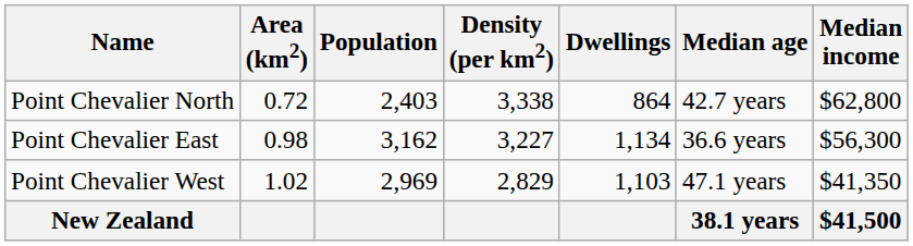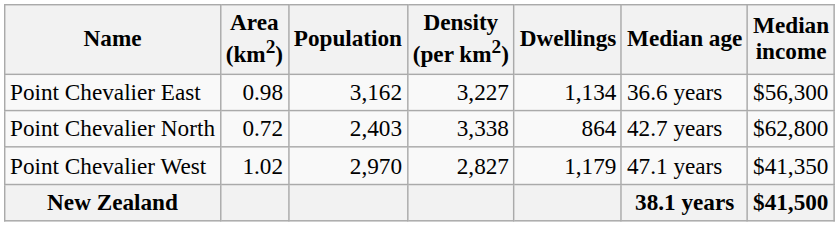 <table class="wikitable">
 <tr>
 <th>Name</th>
 <th>Area<br>(km<sup>2</sup>)</th>
 <th>Population</th>
 <th>Density<br>(per km<sup>2</sup>)</th>
 <th>Dwellings</th>
 <th>Median age</th>
 <th>Median<br>income</th>
 </tr>
 <tr>
+<td>Point Chevalier East</td>
+<td style="text-align:right;">0.98</td>
+<td style="text-align:right;">3,162</td>
+<td style="text-align:right;">3,227</td>
+<td style="text-align:right;">1,134</td>
+<td>36.6 years</td>
+<td>$56,300</td>
+</tr>
+<tr>
 <td>Point Chevalier North</td>
 <td style="text-align:right;">0.72</td>
 <td style="text-align:right;">2,403</td>
 <td style="text-align:right;">3,338</td>
 <td style="text-align:right;">864</td>
 <td>42.7 years</td>
 <td>$62,800</td>
 </tr>
 <tr>
-<td>Point Chevalier East</td>
-<td style="text-align:right;">0.98</td>
-<td style="text-align:right;">3,162</td>
-<td style="text-align:right;">3,227</td>
-<td style="text-align:right;">1,134</td>
-<td>36.6 years</td>
-<td>$56,300</td>
-</tr>
-<tr>
 <td>Point Chevalier West</td>
 <td style="text-align:right;">1.02</td>
-<td style="text-align:right;">2,969</td>
-<td style="text-align:right;">2,829</td>
-<td style="text-align:right;">1,103</td>
+<td style="text-align:right;">2,970</td>
+<td style="text-align:right;">2,827</td>
+<td style="text-align:right;">1,179</td>
 <td>47.1 years</td>
 <td>$41,350</td>
 </tr>
 <tr>
 <th>New Zealand</th>
 <th></th>
 <th></th>
 <th></th>
 <th></th>
 <th>38.1 years</th>
 <th style="text-align:left;">$41,500</th>
 </tr>
 </table>
